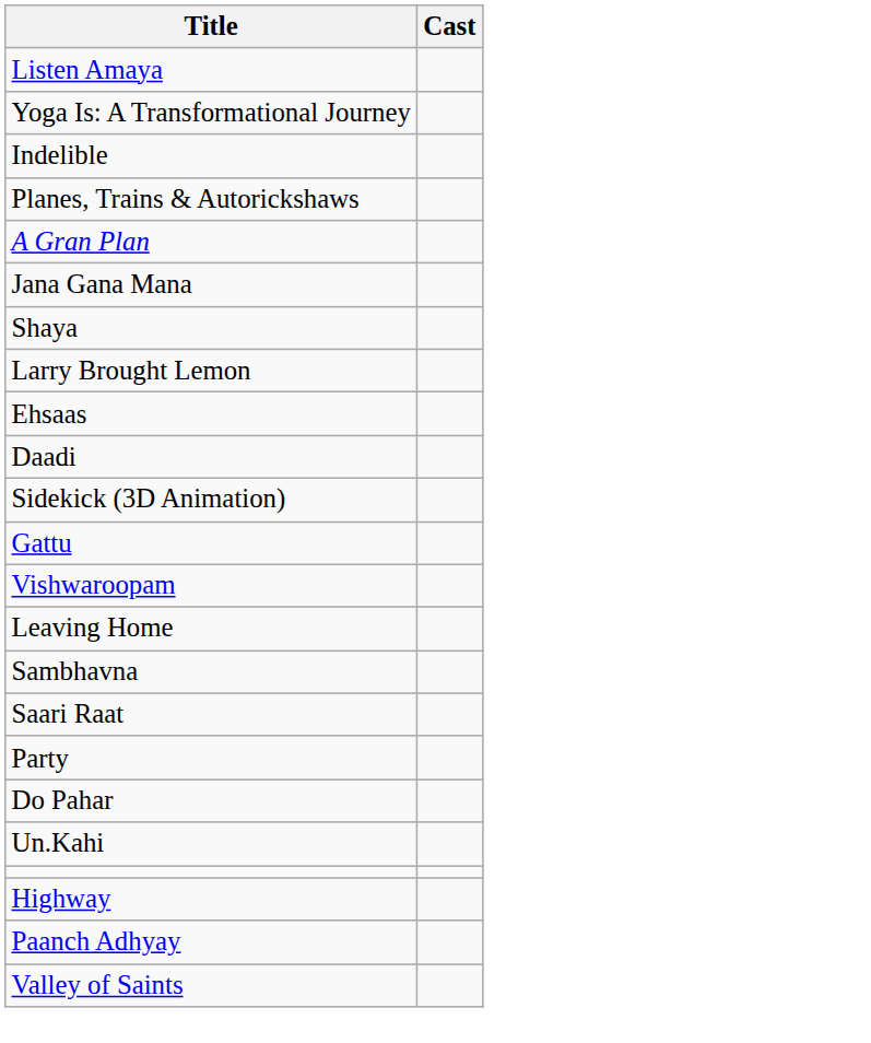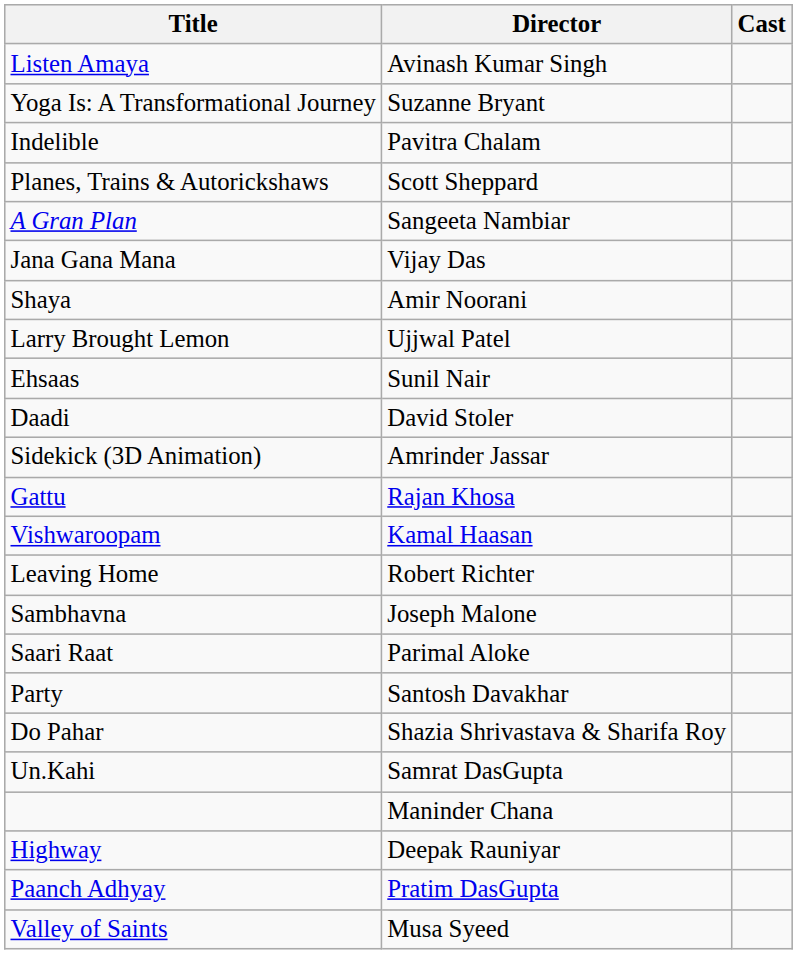 <table class="wikitable sortable">
 <tr>
 <th><strong>Title</strong></th>
+<th><strong>Director</strong></th>
 <th><strong>Cast</strong></th>
 </tr>
 <tr>
 <td><a href='#'>Listen Amaya</a></td>
+<td>Avinash Kumar Singh</td>
 <td></td>
 </tr>
 <tr>
 <td>Yoga Is: A Transformational Journey</td>
+<td>Suzanne Bryant</td>
 <td></td>
 </tr>
 <tr>
 <td>Indelible</td>
+<td>Pavitra Chalam</td>
 <td></td>
 </tr>
 <tr>
 <td>Planes, Trains & Autorickshaws</td>
+<td>Scott Sheppard</td>
 <td></td>
 </tr>
 <tr>
 <td><em><a href='#'>A Gran Plan</a></em></td>
+<td>Sangeeta Nambiar</td>
 <td></td>
 </tr>
 <tr>
 <td>Jana Gana Mana</td>
+<td>Vijay Das</td>
 <td></td>
 </tr>
 <tr>
 <td>Shaya</td>
+<td>Amir Noorani</td>
 <td></td>
 </tr>
 <tr>
 <td>Larry Brought Lemon</td>
+<td>Ujjwal Patel</td>
 <td></td>
 </tr>
 <tr>
 <td>Ehsaas</td>
+<td>Sunil Nair</td>
 <td></td>
 </tr>
 <tr>
 <td>Daadi</td>
+<td>David Stoler</td>
 <td></td>
 </tr>
 <tr>
 <td>Sidekick (3D Animation)</td>
+<td>Amrinder Jassar</td>
 <td></td>
 </tr>
 <tr>
 <td><a href='#'>Gattu</a></td>
+<td><a href='#'>Rajan Khosa</a></td>
 <td></td>
 </tr>
 <tr>
 <td><a href='#'>Vishwaroopam</a></td>
+<td><a href='#'>Kamal Haasan</a></td>
 <td></td>
 </tr>
 <tr>
 <td>Leaving Home</td>
+<td>Robert Richter</td>
 <td></td>
 </tr>
 <tr>
 <td>Sambhavna</td>
+<td>Joseph Malone</td>
 <td></td>
 </tr>
 <tr>
 <td>Saari Raat</td>
+<td>Parimal Aloke</td>
 <td></td>
 </tr>
 <tr>
 <td>Party</td>
+<td>Santosh Davakhar</td>
 <td></td>
 </tr>
 <tr>
 <td>Do Pahar</td>
+<td>Shazia Shrivastava & Sharifa Roy</td>
 <td></td>
 </tr>
 <tr>
 <td>Un.Kahi</td>
+<td>Samrat DasGupta</td>
 <td></td>
 </tr>
 <tr>
 <td></td>
+<td>Maninder Chana</td>
 <td></td>
 </tr>
 <tr>
 <td><a href='#'>Highway</a></td>
+<td>Deepak Rauniyar</td>
 <td></td>
 </tr>
 <tr>
 <td><a href='#'>Paanch Adhyay</a></td>
+<td><a href='#'>Pratim DasGupta</a></td>
 <td></td>
 </tr>
 <tr>
 <td><a href='#'>Valley of Saints</a></td>
+<td>Musa Syeed</td>
 <td></td>
 </tr>
 </table>
